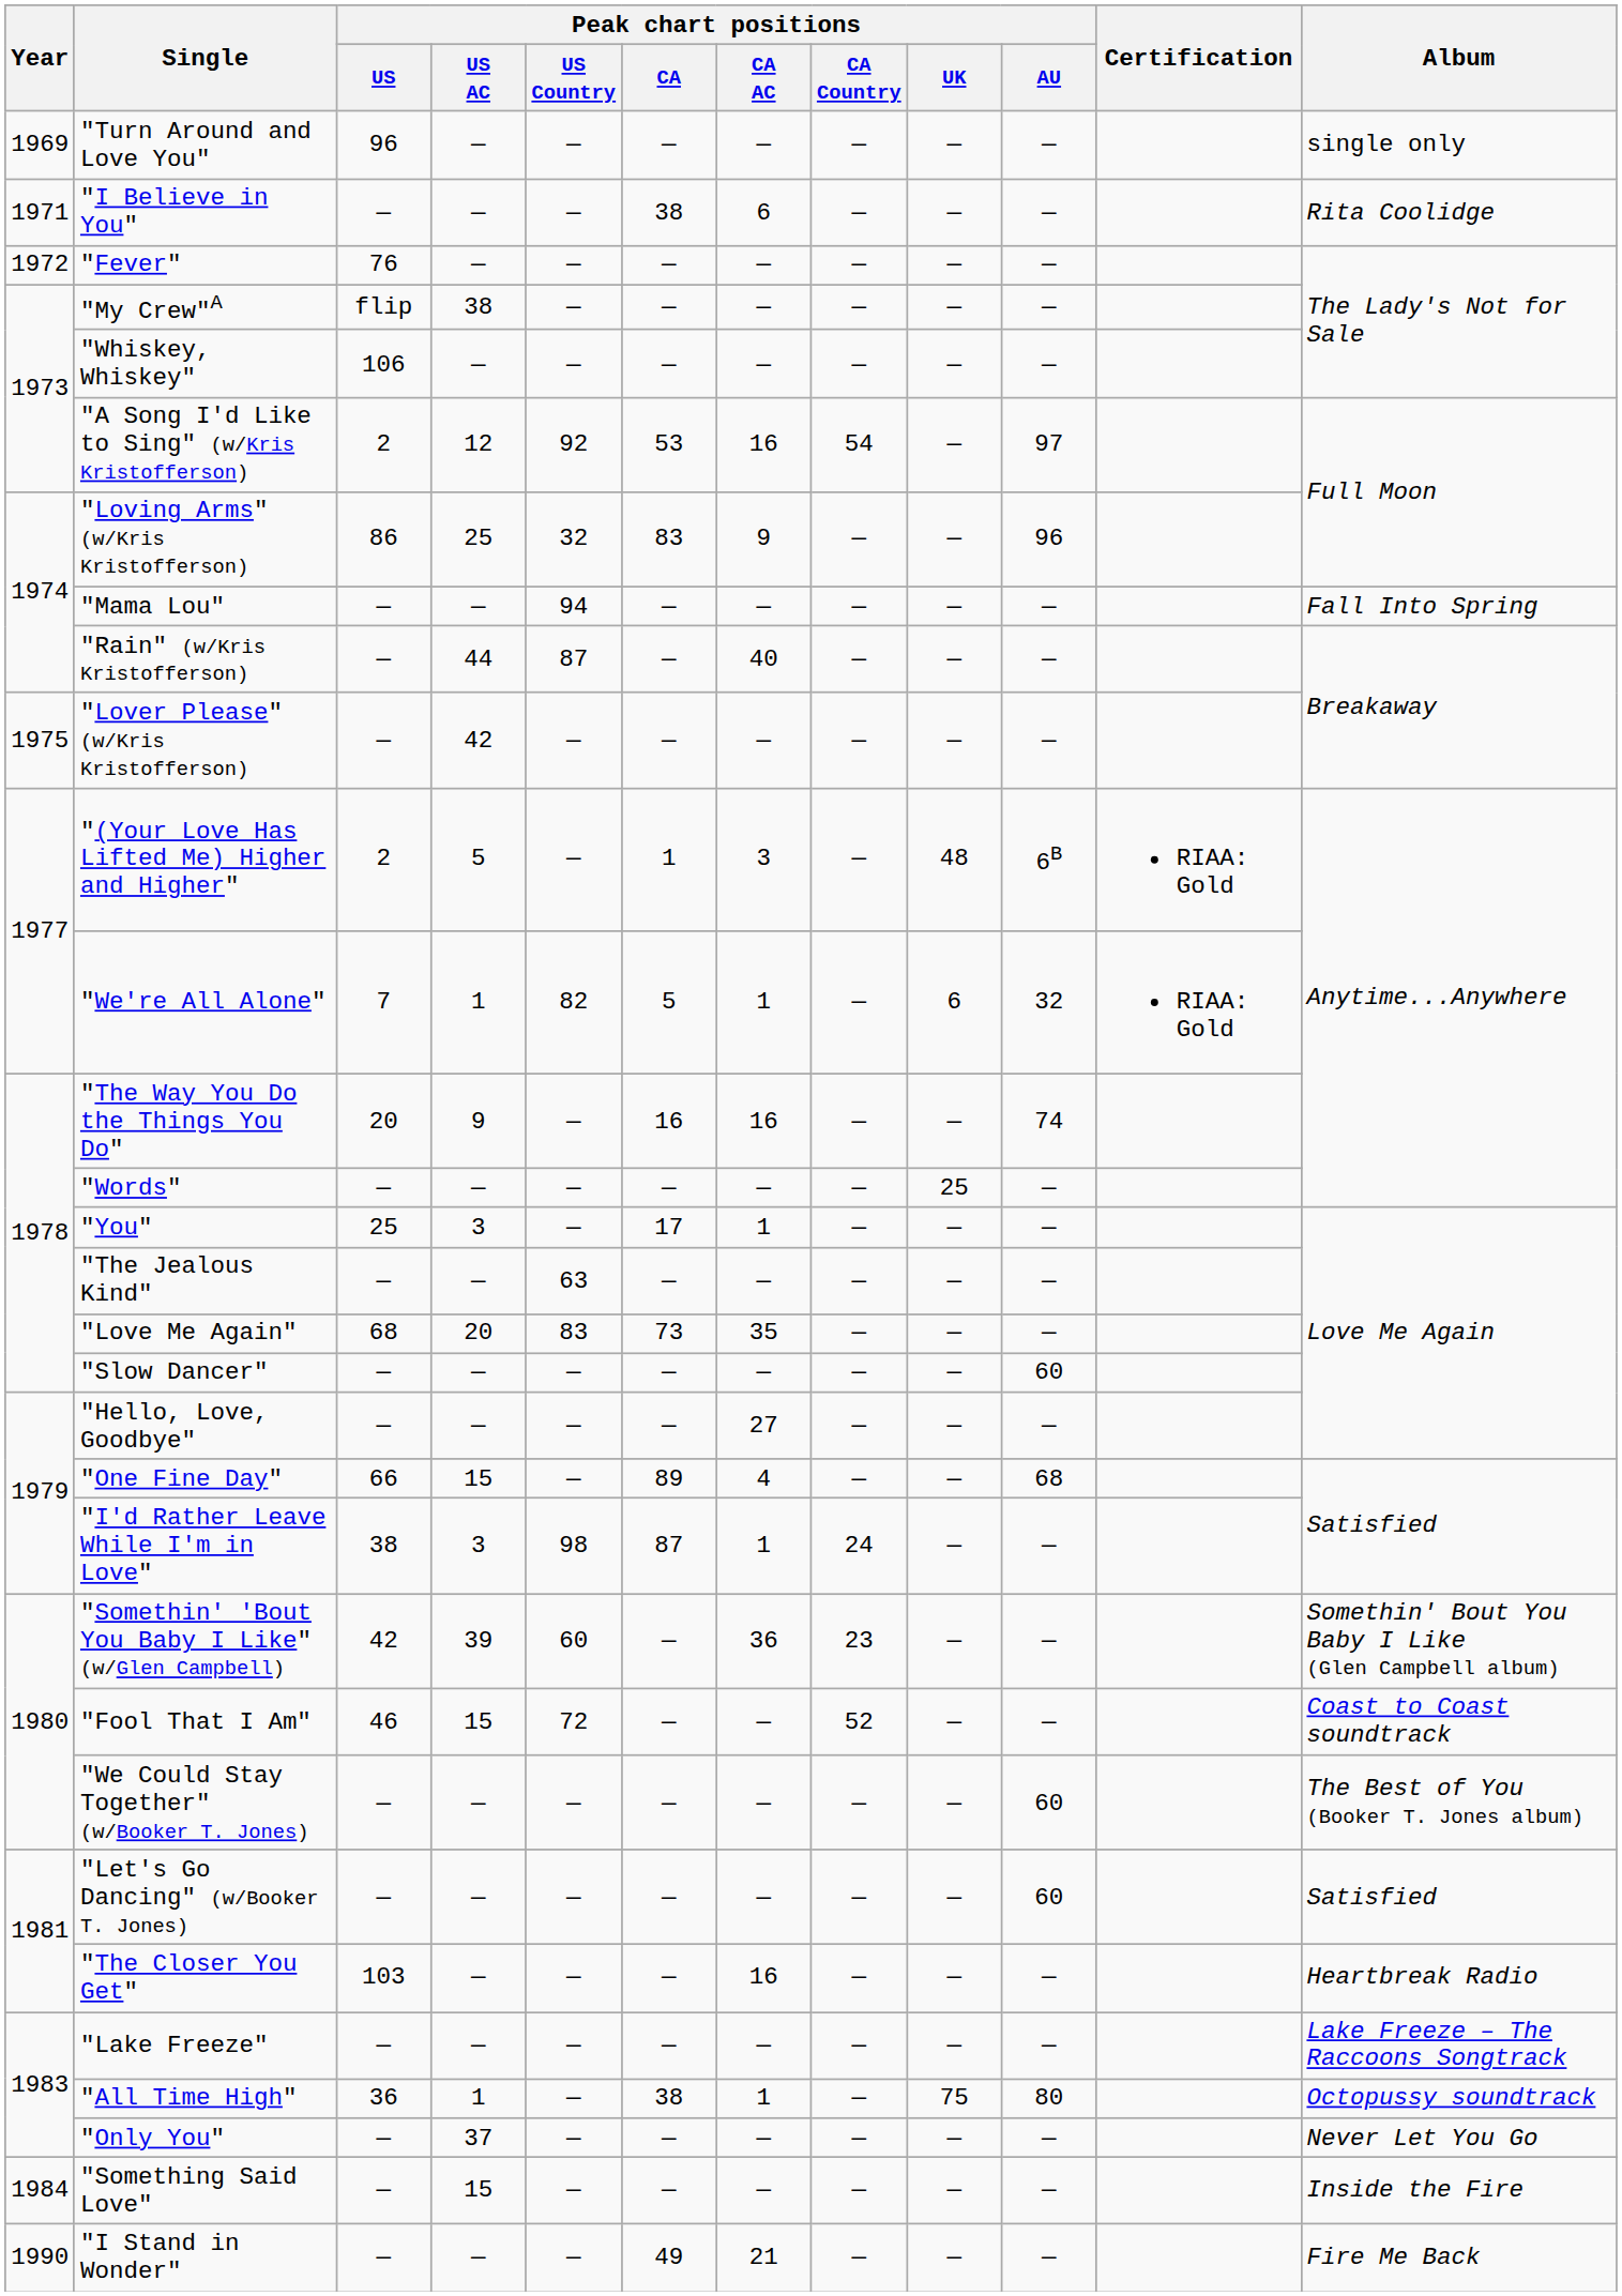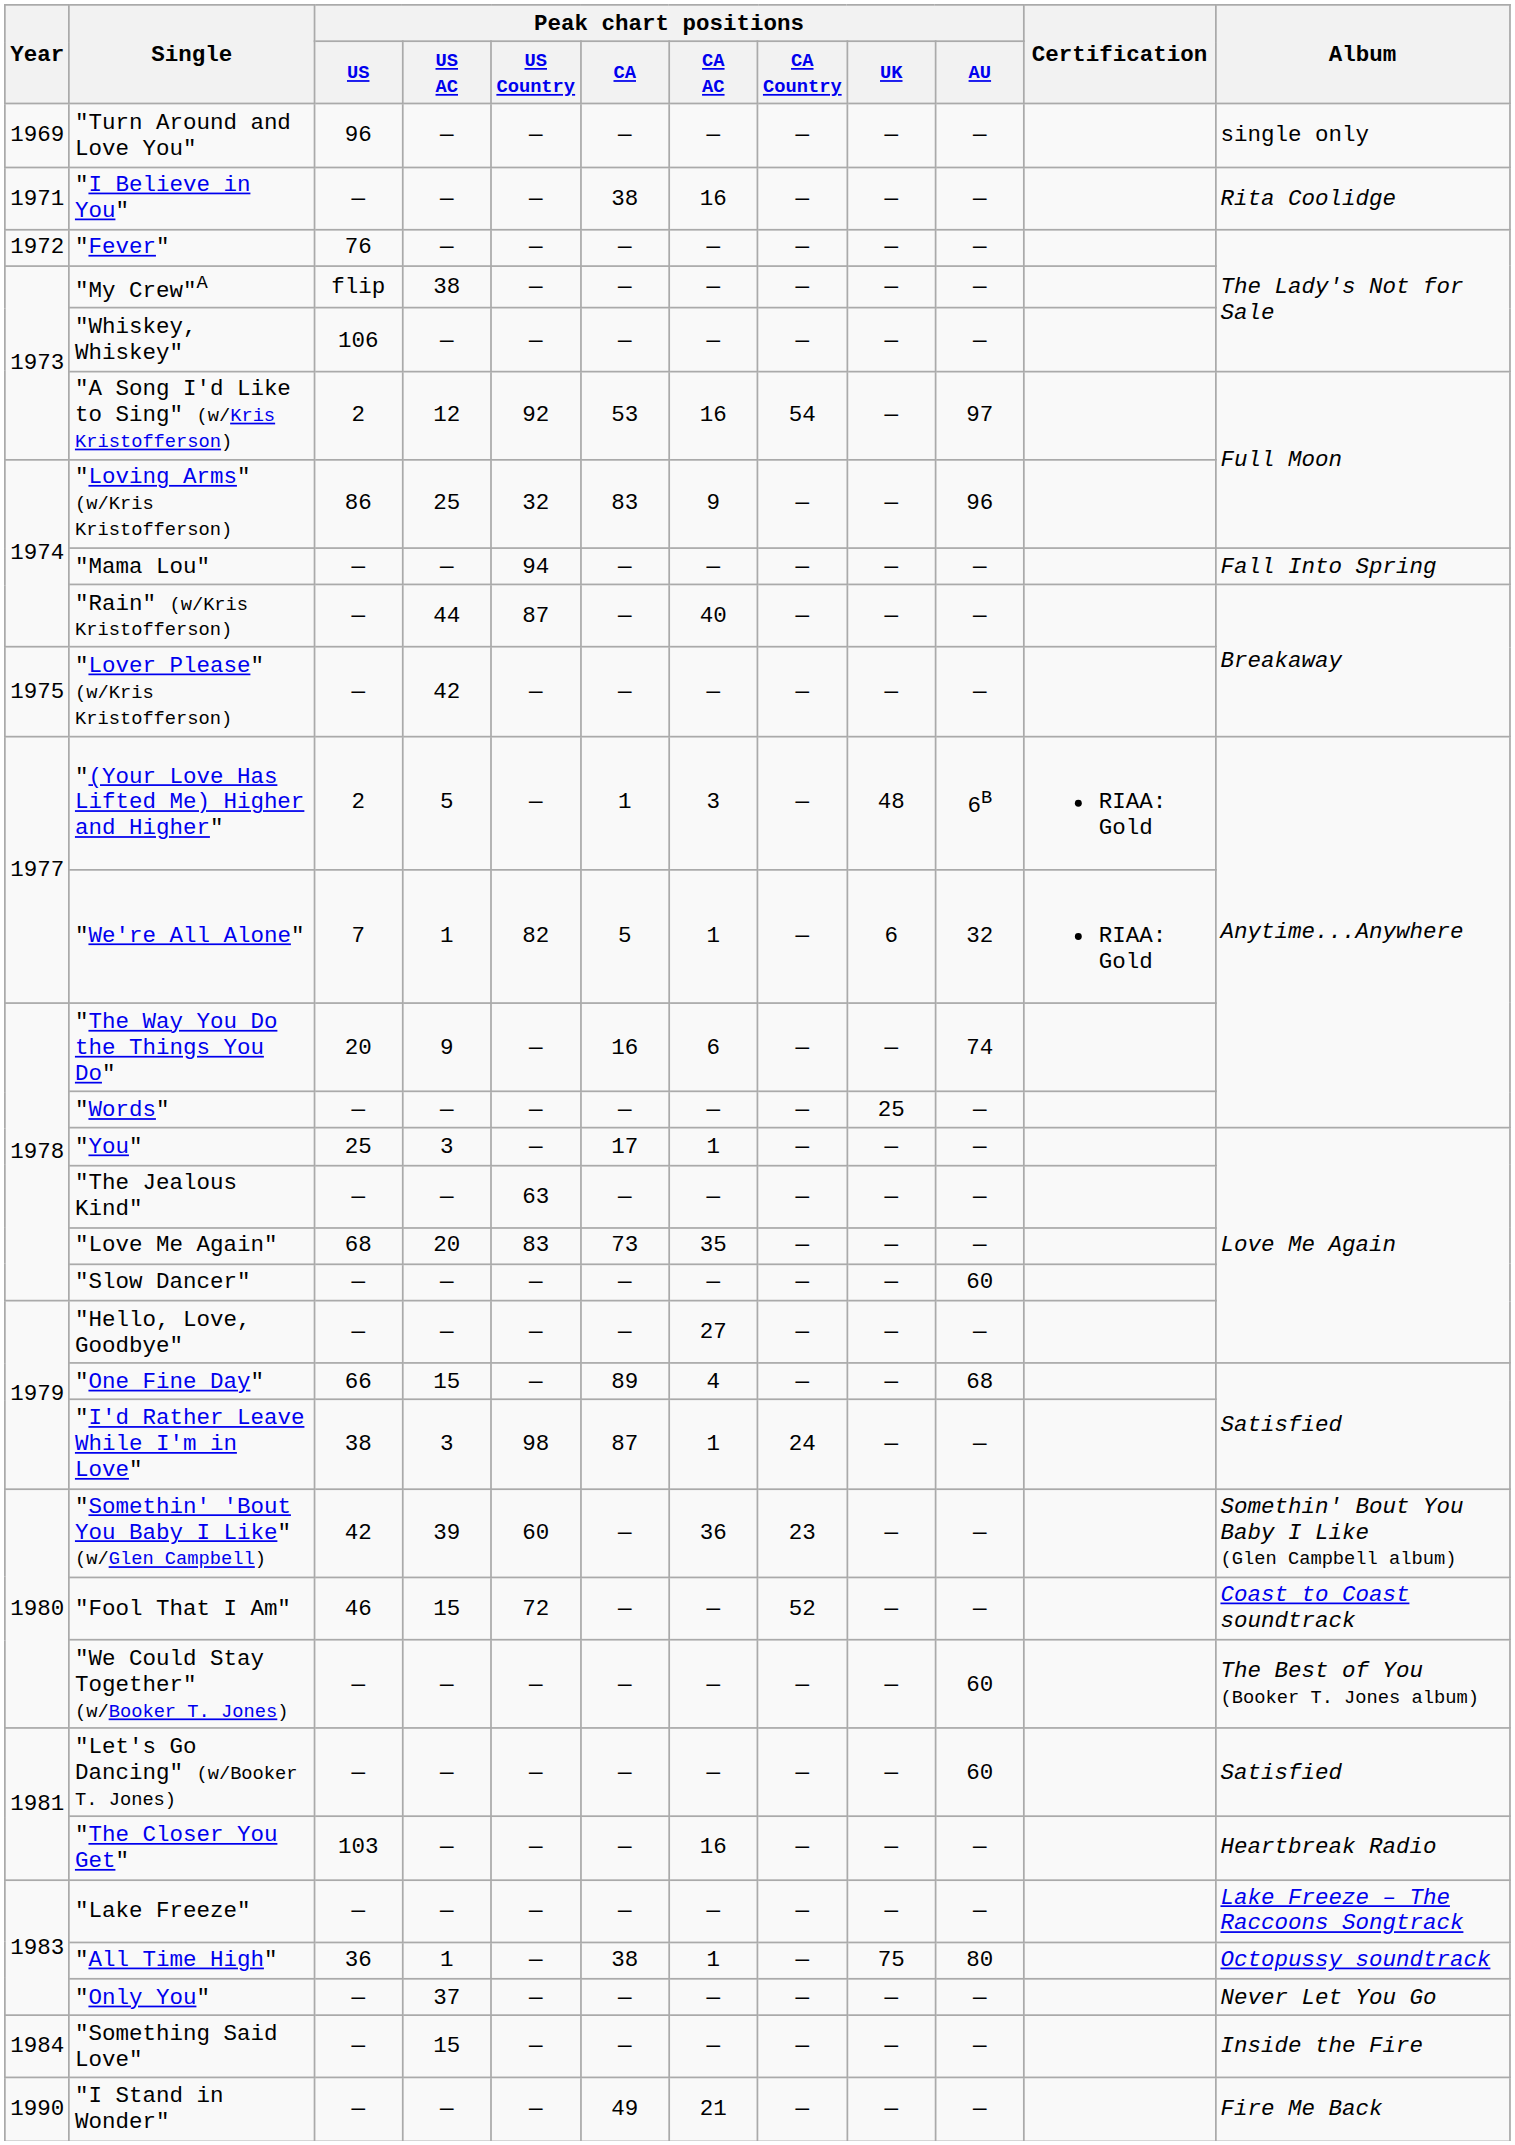 <table class="wikitable">
 <tr>
 <th rowspan="2">Year</th>
 <th rowspan="2">Single</th>
 <th colspan="8">Peak chart positions</th>
 <th rowspan="2">Certification</th>
 <th rowspan="2">Album</th>
 </tr>
 <tr>
 <th style="width:45px;"><small><a href='#'>US</a></small><br></th>
 <th style="width:45px;"><small><a href='#'>US<br>AC</a></small></th>
 <th style="width:45px;"><small><a href='#'>US<br>Country</a></small></th>
 <th style="width:45px;"><small><a href='#'>CA</a></small></th>
 <th style="width:45px;"><small><a href='#'>CA<br>AC</a></small></th>
 <th style="width:45px;"><small><a href='#'>CA<br>Country</a></small></th>
 <th style="width:45px;"><small><a href='#'>UK</a><br></small></th>
 <th style="width:45px;"><small><a href='#'>AU</a></small></th>
 </tr>
 <tr>
 <td>1969</td>
 <td>"Turn Around and Love You"</td>
 <td style="text-align:center;">96</td>
 <td style="text-align:center;">—</td>
 <td style="text-align:center;">—</td>
 <td style="text-align:center;">—</td>
 <td style="text-align:center;">—</td>
 <td style="text-align:center;">—</td>
 <td style="text-align:center;">—</td>
 <td style="text-align:center;">—</td>
 <td></td>
 <td>single only</td>
 </tr>
 <tr>
 <td>1971</td>
 <td>"<a href='#'>I Believe in You</a>"</td>
 <td style="text-align:center;">—</td>
 <td style="text-align:center;">—</td>
 <td style="text-align:center;">—</td>
 <td style="text-align:center;">38</td>
-<td style="text-align:center;">6</td>
+<td style="text-align:center;">16</td>
 <td style="text-align:center;">—</td>
 <td style="text-align:center;">—</td>
 <td style="text-align:center;">—</td>
 <td></td>
 <td><em>Rita Coolidge</em></td>
 </tr>
 <tr>
 <td>1972</td>
 <td>"<a href='#'>Fever</a>"</td>
 <td style="text-align:center;">76</td>
 <td style="text-align:center;">—</td>
 <td style="text-align:center;">—</td>
 <td style="text-align:center;">—</td>
 <td style="text-align:center;">—</td>
 <td style="text-align:center;">—</td>
 <td style="text-align:center;">—</td>
 <td style="text-align:center;">—</td>
 <td></td>
 <td rowspan="3"><em>The Lady's Not for Sale</em></td>
 </tr>
 <tr>
 <td rowspan="3">1973</td>
 <td>"My Crew"<sup>A</sup></td>
 <td style="text-align:center;">flip</td>
 <td style="text-align:center;">38</td>
 <td style="text-align:center;">—</td>
 <td style="text-align:center;">—</td>
 <td style="text-align:center;">—</td>
 <td style="text-align:center;">—</td>
 <td style="text-align:center;">—</td>
 <td style="text-align:center;">—</td>
 <td></td>
 </tr>
 <tr>
 <td>"Whiskey, Whiskey"</td>
 <td style="text-align:center;">106</td>
 <td style="text-align:center;">—</td>
 <td style="text-align:center;">—</td>
 <td style="text-align:center;">—</td>
 <td style="text-align:center;">—</td>
 <td style="text-align:center;">—</td>
 <td style="text-align:center;">—</td>
 <td style="text-align:center;">—</td>
 <td></td>
 </tr>
 <tr>
 <td>"A Song I'd Like to Sing" <small>(w/<a href='#'>Kris Kristofferson</a>)</small></td>
 <td style="text-align:center;">2</td>
 <td style="text-align:center;">12</td>
 <td style="text-align:center;">92</td>
 <td style="text-align:center;">53</td>
 <td style="text-align:center;">16</td>
 <td style="text-align:center;">54</td>
 <td style="text-align:center;">—</td>
 <td style="text-align:center;">97</td>
 <td></td>
 <td rowspan="2"><em>Full Moon</em></td>
 </tr>
 <tr>
 <td rowspan="3">1974</td>
 <td>"<a href='#'>Loving Arms</a>" <small>(w/Kris Kristofferson)</small></td>
 <td style="text-align:center;">86</td>
 <td style="text-align:center;">25</td>
 <td style="text-align:center;">32</td>
 <td style="text-align:center;">83</td>
 <td style="text-align:center;">9</td>
 <td style="text-align:center;">—</td>
 <td style="text-align:center;">—</td>
 <td style="text-align:center;">96</td>
 <td></td>
 </tr>
 <tr>
 <td>"Mama Lou"</td>
 <td style="text-align:center;">—</td>
 <td style="text-align:center;">—</td>
 <td style="text-align:center;">94</td>
 <td style="text-align:center;">—</td>
 <td style="text-align:center;">—</td>
 <td style="text-align:center;">—</td>
 <td style="text-align:center;">—</td>
 <td style="text-align:center;">—</td>
 <td></td>
 <td><em>Fall Into Spring</em></td>
 </tr>
 <tr>
 <td>"Rain" <small>(w/Kris Kristofferson)</small></td>
 <td style="text-align:center;">—</td>
 <td style="text-align:center;">44</td>
 <td style="text-align:center;">87</td>
 <td style="text-align:center;">—</td>
 <td style="text-align:center;">40</td>
 <td style="text-align:center;">—</td>
 <td style="text-align:center;">—</td>
 <td style="text-align:center;">—</td>
 <td></td>
 <td rowspan="2"><em>Breakaway</em></td>
 </tr>
 <tr>
 <td>1975</td>
 <td>"<a href='#'>Lover Please</a>" <small>(w/Kris Kristofferson)</small></td>
 <td style="text-align:center;">—</td>
 <td style="text-align:center;">42</td>
 <td style="text-align:center;">—</td>
 <td style="text-align:center;">—</td>
 <td style="text-align:center;">—</td>
 <td style="text-align:center;">—</td>
 <td style="text-align:center;">—</td>
 <td style="text-align:center;">—</td>
 <td></td>
 </tr>
 <tr>
 <td rowspan="2">1977</td>
 <td>"<a href='#'>(Your Love Has Lifted Me) Higher and Higher</a>"</td>
 <td style="text-align:center;">2</td>
 <td style="text-align:center;">5</td>
 <td style="text-align:center;">—</td>
 <td style="text-align:center;">1</td>
 <td style="text-align:center;">3</td>
 <td style="text-align:center;">—</td>
 <td style="text-align:center;">48</td>
 <td style="text-align:center;">6<sup>B</sup></td>
 <td><br><ul><li>RIAA: Gold</li></ul></td>
 <td rowspan="4"><em>Anytime...Anywhere</em></td>
 </tr>
 <tr>
 <td>"<a href='#'>We're All Alone</a>"</td>
 <td style="text-align:center;">7</td>
 <td style="text-align:center;">1</td>
 <td style="text-align:center;">82</td>
 <td style="text-align:center;">5</td>
 <td style="text-align:center;">1</td>
 <td style="text-align:center;">—</td>
 <td style="text-align:center;">6</td>
 <td style="text-align:center;">32</td>
 <td><br><ul><li>RIAA: Gold</li></ul></td>
 </tr>
 <tr>
 <td rowspan="6">1978</td>
 <td>"<a href='#'>The Way You Do the Things You Do</a>"</td>
 <td style="text-align:center;">20</td>
 <td style="text-align:center;">9</td>
 <td style="text-align:center;">—</td>
 <td style="text-align:center;">16</td>
-<td style="text-align:center;">16</td>
+<td style="text-align:center;">6</td>
 <td style="text-align:center;">—</td>
 <td style="text-align:center;">—</td>
 <td style="text-align:center;">74</td>
 <td></td>
 </tr>
 <tr>
 <td>"<a href='#'>Words</a>"</td>
 <td style="text-align:center;">—</td>
 <td style="text-align:center;">—</td>
 <td style="text-align:center;">—</td>
 <td style="text-align:center;">—</td>
 <td style="text-align:center;">—</td>
 <td style="text-align:center;">—</td>
 <td style="text-align:center;">25</td>
 <td style="text-align:center;">—</td>
 <td></td>
 </tr>
 <tr>
 <td>"<a href='#'>You</a>"</td>
 <td style="text-align:center;">25</td>
 <td style="text-align:center;">3</td>
 <td style="text-align:center;">—</td>
 <td style="text-align:center;">17</td>
 <td style="text-align:center;">1</td>
 <td style="text-align:center;">—</td>
 <td style="text-align:center;">—</td>
 <td style="text-align:center;">—</td>
 <td></td>
 <td rowspan="5"><em>Love Me Again</em></td>
 </tr>
 <tr>
 <td>"The Jealous Kind"</td>
 <td style="text-align:center;">—</td>
 <td style="text-align:center;">—</td>
 <td style="text-align:center;">63</td>
 <td style="text-align:center;">—</td>
 <td style="text-align:center;">—</td>
 <td style="text-align:center;">—</td>
 <td style="text-align:center;">—</td>
 <td style="text-align:center;">—</td>
 <td></td>
 </tr>
 <tr>
 <td>"Love Me Again"</td>
 <td style="text-align:center;">68</td>
 <td style="text-align:center;">20</td>
 <td style="text-align:center;">83</td>
 <td style="text-align:center;">73</td>
 <td style="text-align:center;">35</td>
 <td style="text-align:center;">—</td>
 <td style="text-align:center;">—</td>
 <td style="text-align:center;">—</td>
 <td></td>
 </tr>
 <tr>
 <td>"Slow Dancer"</td>
 <td style="text-align:center;">—</td>
 <td style="text-align:center;">—</td>
 <td style="text-align:center;">—</td>
 <td style="text-align:center;">—</td>
 <td style="text-align:center;">—</td>
 <td style="text-align:center;">—</td>
 <td style="text-align:center;">—</td>
 <td style="text-align:center;">60</td>
 <td></td>
 </tr>
 <tr>
 <td rowspan="3">1979</td>
 <td>"Hello, Love, Goodbye"</td>
 <td style="text-align:center;">—</td>
 <td style="text-align:center;">—</td>
 <td style="text-align:center;">—</td>
 <td style="text-align:center;">—</td>
 <td style="text-align:center;">27</td>
 <td style="text-align:center;">—</td>
 <td style="text-align:center;">—</td>
 <td style="text-align:center;">—</td>
 <td></td>
 </tr>
 <tr>
 <td>"<a href='#'>One Fine Day</a>"</td>
 <td style="text-align:center;">66</td>
 <td style="text-align:center;">15</td>
 <td style="text-align:center;">—</td>
 <td style="text-align:center;">89</td>
 <td style="text-align:center;">4</td>
 <td style="text-align:center;">—</td>
 <td style="text-align:center;">—</td>
 <td style="text-align:center;">68</td>
 <td></td>
 <td rowspan="2"><em>Satisfied</em></td>
 </tr>
 <tr>
 <td>"<a href='#'>I'd Rather Leave While I'm in Love</a>"</td>
 <td style="text-align:center;">38</td>
 <td style="text-align:center;">3</td>
 <td style="text-align:center;">98</td>
 <td style="text-align:center;">87</td>
 <td style="text-align:center;">1</td>
 <td style="text-align:center;">24</td>
 <td style="text-align:center;">—</td>
 <td style="text-align:center;">—</td>
 <td></td>
 </tr>
 <tr>
 <td rowspan="3">1980</td>
 <td>"<a href='#'>Somethin' 'Bout You Baby I Like</a>" <br> <small>(w/<a href='#'>Glen Campbell</a>)</small></td>
 <td style="text-align:center;">42</td>
 <td style="text-align:center;">39</td>
 <td style="text-align:center;">60</td>
 <td style="text-align:center;">—</td>
 <td style="text-align:center;">36</td>
 <td style="text-align:center;">23</td>
 <td style="text-align:center;">—</td>
 <td style="text-align:center;">—</td>
 <td></td>
 <td><em>Somethin' Bout You Baby I Like</em> <br> <small>(Glen Campbell album)</small></td>
 </tr>
 <tr>
 <td>"Fool That I Am"</td>
 <td style="text-align:center;">46</td>
 <td style="text-align:center;">15</td>
 <td style="text-align:center;">72</td>
 <td style="text-align:center;">—</td>
 <td style="text-align:center;">—</td>
 <td style="text-align:center;">52</td>
 <td style="text-align:center;">—</td>
 <td style="text-align:center;">—</td>
 <td></td>
 <td><em><a href='#'>Coast to Coast</a> soundtrack</em></td>
 </tr>
 <tr>
 <td>"We Could Stay Together" <small>(w/<a href='#'>Booker T. Jones</a>)</small></td>
 <td style="text-align:center;">—</td>
 <td style="text-align:center;">—</td>
 <td style="text-align:center;">—</td>
 <td style="text-align:center;">—</td>
 <td style="text-align:center;">—</td>
 <td style="text-align:center;">—</td>
 <td style="text-align:center;">—</td>
 <td style="text-align:center;">60</td>
 <td></td>
 <td><em>The Best of You</em> <small>(Booker T. Jones album)</small></td>
 </tr>
 <tr>
 <td rowspan="2">1981</td>
 <td>"Let's Go Dancing" <small>(w/Booker T. Jones)</small></td>
 <td style="text-align:center;">—</td>
 <td style="text-align:center;">—</td>
 <td style="text-align:center;">—</td>
 <td style="text-align:center;">—</td>
 <td style="text-align:center;">—</td>
 <td style="text-align:center;">—</td>
 <td style="text-align:center;">—</td>
 <td style="text-align:center;">60</td>
 <td></td>
 <td><em>Satisfied</em></td>
 </tr>
 <tr>
 <td>"<a href='#'>The Closer You Get</a>"</td>
 <td style="text-align:center;">103</td>
 <td style="text-align:center;">—</td>
 <td style="text-align:center;">—</td>
 <td style="text-align:center;">—</td>
 <td style="text-align:center;">16</td>
 <td style="text-align:center;">—</td>
 <td style="text-align:center;">—</td>
 <td style="text-align:center;">—</td>
 <td></td>
 <td><em>Heartbreak Radio</em></td>
 </tr>
 <tr>
 <td rowspan="3">1983</td>
 <td>"Lake Freeze"</td>
 <td style="text-align:center;">—</td>
 <td style="text-align:center;">—</td>
 <td style="text-align:center;">—</td>
 <td style="text-align:center;">—</td>
 <td style="text-align:center;">—</td>
 <td style="text-align:center;">—</td>
 <td style="text-align:center;">—</td>
 <td style="text-align:center;">—</td>
 <td></td>
 <td><em><a href='#'>Lake Freeze – The Raccoons Songtrack</a></em></td>
 </tr>
 <tr>
 <td>"<a href='#'>All Time High</a>"</td>
 <td style="text-align:center;">36</td>
 <td style="text-align:center;">1</td>
 <td style="text-align:center;">—</td>
 <td style="text-align:center;">38</td>
 <td style="text-align:center;">1</td>
 <td style="text-align:center;">—</td>
 <td style="text-align:center;">75</td>
 <td style="text-align:center;">80</td>
 <td></td>
 <td><em><a href='#'>Octopussy soundtrack</a></em></td>
 </tr>
 <tr>
 <td>"<a href='#'>Only You</a>"</td>
 <td style="text-align:center;">—</td>
 <td style="text-align:center;">37</td>
 <td style="text-align:center;">—</td>
 <td style="text-align:center;">—</td>
 <td style="text-align:center;">—</td>
 <td style="text-align:center;">—</td>
 <td style="text-align:center;">—</td>
 <td style="text-align:center;">—</td>
 <td></td>
 <td><em>Never Let You Go</em></td>
 </tr>
 <tr>
 <td>1984</td>
 <td>"Something Said Love"</td>
 <td style="text-align:center;">—</td>
 <td style="text-align:center;">15</td>
 <td style="text-align:center;">—</td>
 <td style="text-align:center;">—</td>
 <td style="text-align:center;">—</td>
 <td style="text-align:center;">—</td>
 <td style="text-align:center;">—</td>
 <td style="text-align:center;">—</td>
 <td></td>
 <td><em>Inside the Fire</em></td>
 </tr>
 <tr>
 <td>1990</td>
 <td>"I Stand in Wonder"</td>
 <td style="text-align:center;">—</td>
 <td style="text-align:center;">—</td>
 <td style="text-align:center;">—</td>
 <td style="text-align:center;">49</td>
 <td style="text-align:center;">21</td>
 <td style="text-align:center;">—</td>
 <td style="text-align:center;">—</td>
 <td style="text-align:center;">—</td>
 <td></td>
 <td><em>Fire Me Back</em></td>
 </tr>
 </table>
